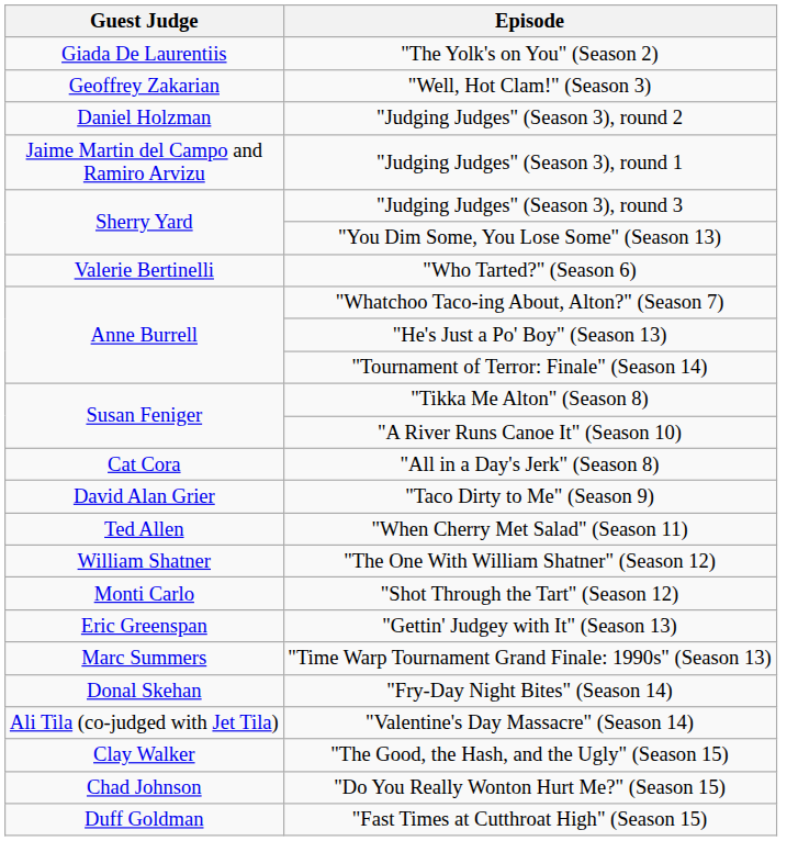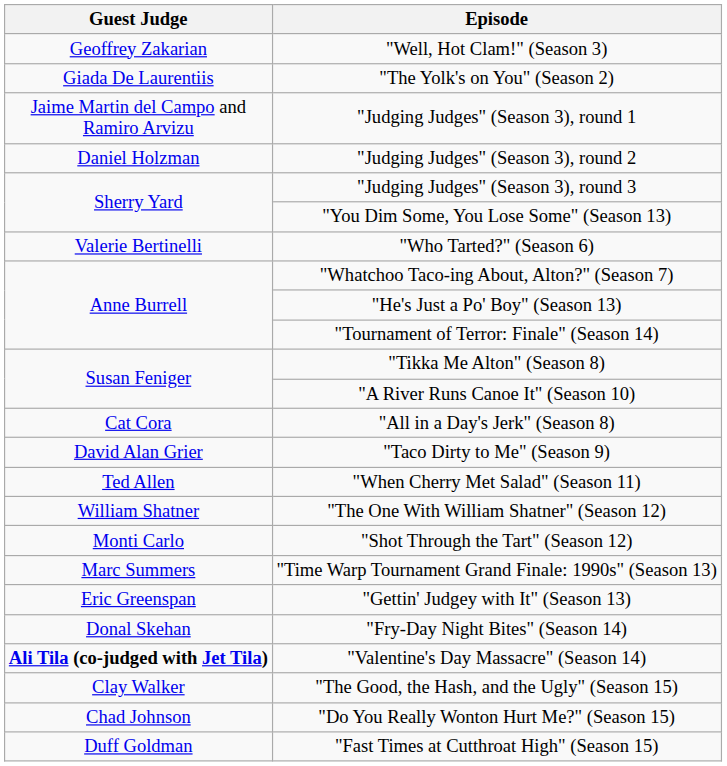 <table class="wikitable" style="text-align:center">
 <tr>
 <th>Guest Judge</th>
 <th>Episode</th>
 </tr>
 <tr>
+<td><a href='#'>Geoffrey Zakarian</a></td>
+<td>"Well, Hot Clam!" (Season 3)</td>
+</tr>
+<tr>
 <td><a href='#'>Giada De Laurentiis</a></td>
 <td>"The Yolk's on You" (Season 2)</td>
 </tr>
 <tr>
-<td><a href='#'>Geoffrey Zakarian</a></td>
-<td>"Well, Hot Clam!" (Season 3)</td>
+<td><a href='#'>Jaime Martin del Campo</a> and<br><a href='#'>Ramiro Arvizu</a></td>
+<td>"Judging Judges" (Season 3), round 1</td>
 </tr>
 <tr>
 <td><a href='#'>Daniel Holzman</a></td>
 <td>"Judging Judges" (Season 3), round 2</td>
-</tr>
-<tr>
-<td><a href='#'>Jaime Martin del Campo</a> and<br><a href='#'>Ramiro Arvizu</a></td>
-<td>"Judging Judges" (Season 3), round 1</td>
 </tr>
 <tr>
 <td rowspan="2"><a href='#'>Sherry Yard</a></td>
 <td>"Judging Judges" (Season 3), round 3</td>
 </tr>
 <tr>
 <td>"You Dim Some, You Lose Some" (Season 13)</td>
 </tr>
 <tr>
 <td><a href='#'>Valerie Bertinelli</a></td>
 <td>"Who Tarted?" (Season 6)</td>
 </tr>
 <tr 3>
 <td rowspan="3"><a href='#'>Anne Burrell</a></td>
 <td>"Whatchoo Taco-ing About, Alton?" (Season 7)</td>
 </tr>
 <tr>
 <td>"He's Just a Po' Boy" (Season 13)</td>
 </tr>
 <tr>
 <td>"Tournament of Terror: Finale" (Season 14)</td>
 </tr>
 <tr>
 <td rowspan="2"><a href='#'>Susan Feniger</a></td>
 <td>"Tikka Me Alton" (Season 8)</td>
 </tr>
 <tr>
 <td>"A River Runs Canoe It" (Season 10)</td>
 </tr>
 <tr>
 <td><a href='#'>Cat Cora</a></td>
 <td>"All in a Day's Jerk" (Season 8)</td>
 </tr>
 <tr>
 <td><a href='#'>David Alan Grier</a></td>
 <td>"Taco Dirty to Me" (Season 9)</td>
 </tr>
 <tr>
 <td><a href='#'>Ted Allen</a></td>
 <td>"When Cherry Met Salad" (Season 11)</td>
 </tr>
 <tr>
 <td><a href='#'>William Shatner</a></td>
 <td>"The One With William Shatner"  (Season 12)</td>
 </tr>
 <tr>
 <td><a href='#'>Monti Carlo</a></td>
 <td>"Shot Through the Tart" (Season 12)</td>
 </tr>
 <tr>
+<td><a href='#'>Marc Summers</a></td>
+<td>"Time Warp Tournament Grand Finale: 1990s" (Season 13)</td>
+</tr>
+<tr>
 <td><a href='#'>Eric Greenspan</a></td>
 <td>"Gettin' Judgey with It" (Season 13)</td>
-</tr>
-<tr>
-<td><a href='#'>Marc Summers</a></td>
-<td>"Time Warp Tournament Grand Finale: 1990s" (Season 13)</td>
 </tr>
 <tr>
 <td><a href='#'>Donal Skehan</a></td>
 <td>"Fry-Day Night Bites" (Season 14)</td>
 </tr>
 <tr>
-<td><a href='#'>Ali Tila</a> (co-judged with <a href='#'>Jet Tila</a>)</td>
+<td><strong><a href='#'>Ali Tila</a> (co-judged with <a href='#'>Jet Tila</a>)</strong></td>
 <td>"Valentine's Day Massacre" (Season 14)</td>
 </tr>
 <tr>
 <td><a href='#'>Clay Walker</a></td>
 <td>"The Good, the Hash, and the Ugly" (Season 15)</td>
 </tr>
 <tr>
 <td><a href='#'>Chad Johnson</a></td>
 <td>"Do You Really Wonton Hurt Me?" (Season 15)</td>
 </tr>
 <tr>
 <td><a href='#'>Duff Goldman</a></td>
 <td>"Fast Times at Cutthroat High" (Season 15)</td>
 </tr>
 </table>
